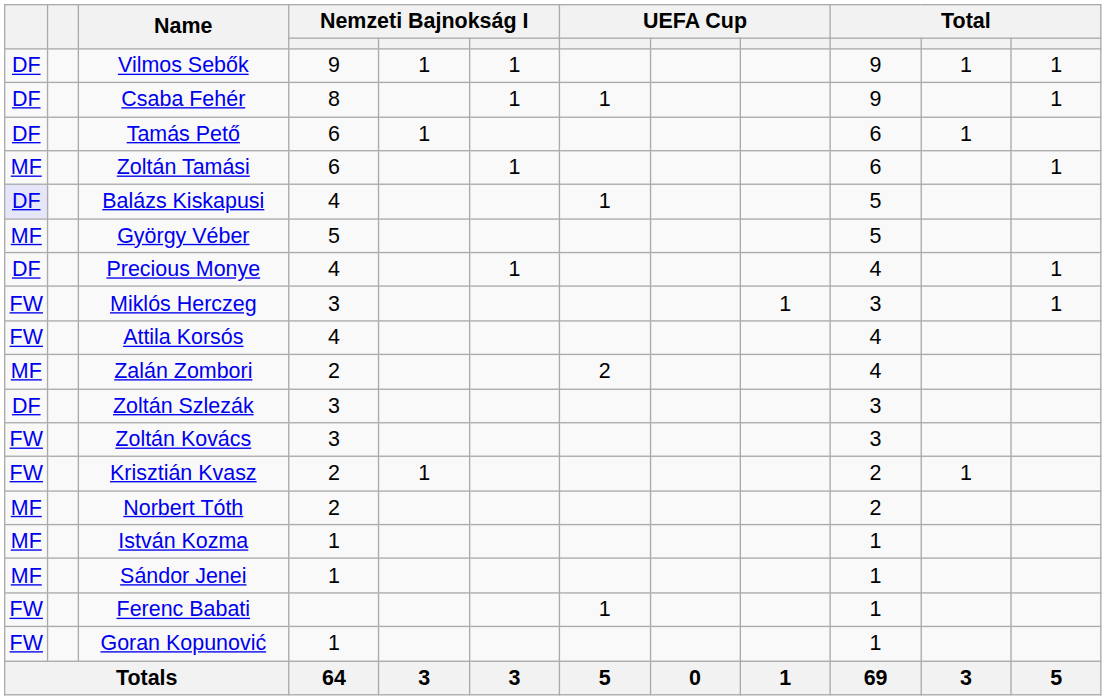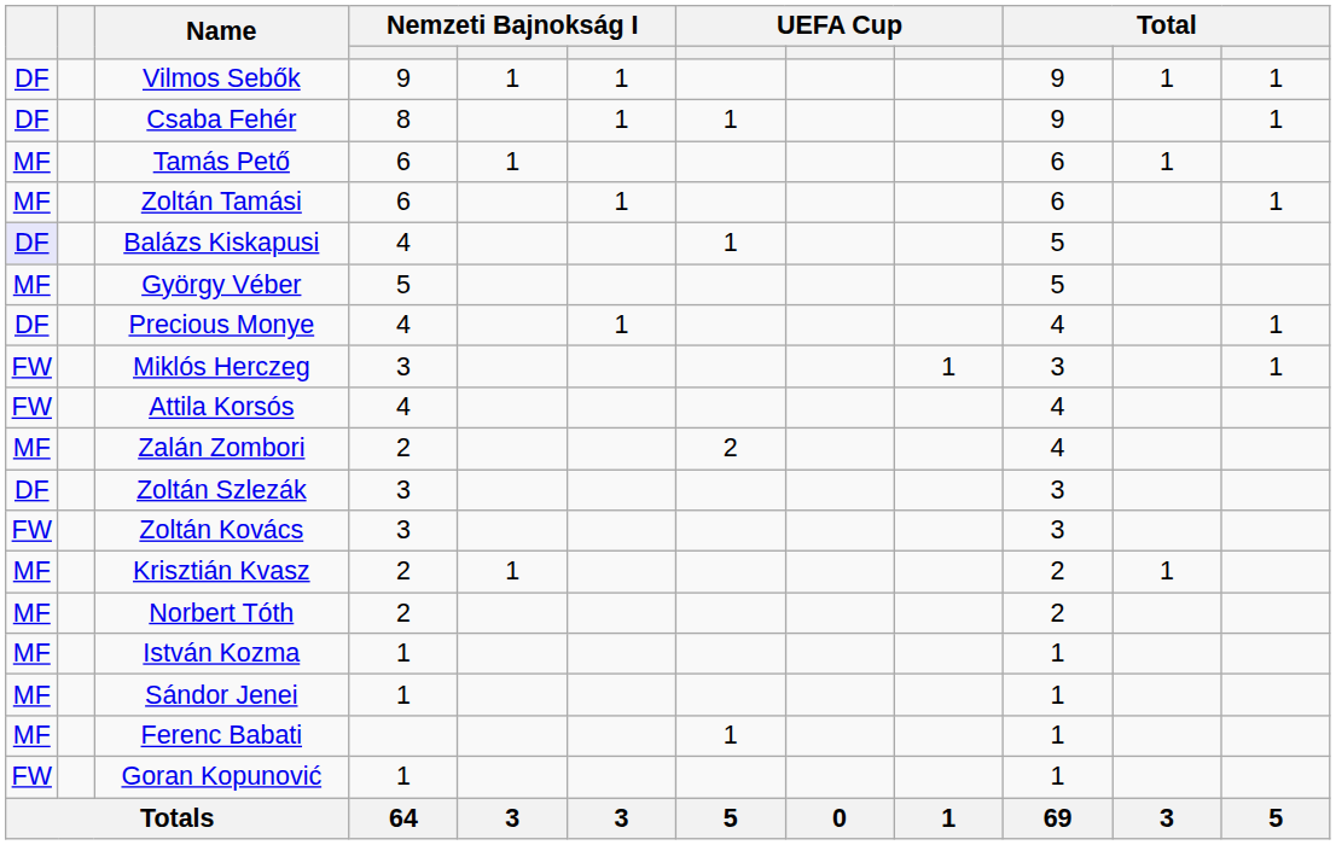 <table class="wikitable" style="text-align:center;">
 <tr>
 <th rowspan="2" width="15" align="center"><strong></strong></th>
 <th rowspan="2" width="15" align="center"><strong></strong></th>
 <th rowspan="2" width="150" align="center"><strong>Name</strong></th>
 <th colspan="3" align="center"><strong>Nemzeti Bajnokság I</strong></th>
 <th colspan="3" align="center"><strong>UEFA Cup</strong></th>
 <th colspan="3" align="center"><strong>Total</strong></th>
 </tr>
 <tr>
 <th width="60"></th>
 <th width="60"></th>
 <th width="60"></th>
 <th width="60"></th>
 <th width="60"></th>
 <th width="60"></th>
 <th width="60"></th>
 <th width="60"></th>
 <th width="60"></th>
 </tr>
 <tr>
 <td><a href='#'>DF</a></td>
 <td></td>
 <td><a href='#'>Vilmos Sebők</a></td>
 <td>9</td>
 <td>1</td>
 <td>1</td>
 <td></td>
 <td></td>
 <td></td>
 <td>9</td>
 <td>1</td>
 <td>1</td>
 </tr>
 <tr>
 <td><a href='#'>DF</a></td>
 <td></td>
 <td><a href='#'>Csaba Fehér</a></td>
 <td>8</td>
 <td></td>
 <td>1</td>
 <td>1</td>
 <td></td>
 <td></td>
 <td>9</td>
 <td></td>
 <td>1</td>
 </tr>
 <tr>
-<td><a href='#'>DF</a></td>
+<td><a href='#'>MF</a></td>
 <td></td>
 <td><a href='#'>Tamás Pető</a></td>
 <td>6</td>
 <td>1</td>
 <td></td>
 <td></td>
 <td></td>
 <td></td>
 <td>6</td>
 <td>1</td>
 <td></td>
 </tr>
 <tr>
 <td><a href='#'>MF</a></td>
 <td></td>
 <td><a href='#'>Zoltán Tamási</a></td>
 <td>6</td>
 <td></td>
 <td>1</td>
 <td></td>
 <td></td>
 <td></td>
 <td>6</td>
 <td></td>
 <td>1</td>
 </tr>
 <tr>
 <td style="background: lavender;"><a href='#'>DF</a></td>
 <td></td>
 <td><a href='#'>Balázs Kiskapusi</a></td>
 <td>4</td>
 <td></td>
 <td></td>
 <td>1</td>
 <td></td>
 <td></td>
 <td>5</td>
 <td></td>
 <td></td>
 </tr>
 <tr>
 <td><a href='#'>MF</a></td>
 <td></td>
 <td><a href='#'>György Véber</a></td>
 <td>5</td>
 <td></td>
 <td></td>
 <td></td>
 <td></td>
 <td></td>
 <td>5</td>
 <td></td>
 <td></td>
 </tr>
 <tr>
 <td><a href='#'>DF</a></td>
 <td></td>
 <td><a href='#'>Precious Monye</a></td>
 <td>4</td>
 <td></td>
 <td>1</td>
 <td></td>
 <td></td>
 <td></td>
 <td>4</td>
 <td></td>
 <td>1</td>
 </tr>
 <tr>
 <td><a href='#'>FW</a></td>
 <td></td>
 <td><a href='#'>Miklós Herczeg</a></td>
 <td>3</td>
 <td></td>
 <td></td>
 <td></td>
 <td></td>
 <td>1</td>
 <td>3</td>
 <td></td>
 <td>1</td>
 </tr>
 <tr>
 <td><a href='#'>FW</a></td>
 <td></td>
 <td><a href='#'>Attila Korsós</a></td>
 <td>4</td>
 <td></td>
 <td></td>
 <td></td>
 <td></td>
 <td></td>
 <td>4</td>
 <td></td>
 <td></td>
 </tr>
 <tr>
 <td><a href='#'>MF</a></td>
 <td></td>
 <td><a href='#'>Zalán Zombori</a></td>
 <td>2</td>
 <td></td>
 <td></td>
 <td>2</td>
 <td></td>
 <td></td>
 <td>4</td>
 <td></td>
 <td></td>
 </tr>
 <tr>
 <td><a href='#'>DF</a></td>
 <td></td>
 <td><a href='#'>Zoltán Szlezák</a></td>
 <td>3</td>
 <td></td>
 <td></td>
 <td></td>
 <td></td>
 <td></td>
 <td>3</td>
 <td></td>
 <td></td>
 </tr>
 <tr>
 <td><a href='#'>FW</a></td>
 <td></td>
 <td><a href='#'>Zoltán Kovács</a></td>
 <td>3</td>
 <td></td>
 <td></td>
 <td></td>
 <td></td>
 <td></td>
 <td>3</td>
 <td></td>
 <td></td>
 </tr>
 <tr>
-<td><a href='#'>FW</a></td>
+<td><a href='#'>MF</a></td>
 <td></td>
 <td><a href='#'>Krisztián Kvasz</a></td>
 <td>2</td>
 <td>1</td>
 <td></td>
 <td></td>
 <td></td>
 <td></td>
 <td>2</td>
 <td>1</td>
 <td></td>
 </tr>
 <tr>
 <td><a href='#'>MF</a></td>
 <td></td>
 <td><a href='#'>Norbert Tóth</a></td>
 <td>2</td>
 <td></td>
 <td></td>
 <td></td>
 <td></td>
 <td></td>
 <td>2</td>
 <td></td>
 <td></td>
 </tr>
 <tr>
 <td><a href='#'>MF</a></td>
 <td></td>
 <td><a href='#'>István Kozma</a></td>
 <td>1</td>
 <td></td>
 <td></td>
 <td></td>
 <td></td>
 <td></td>
 <td>1</td>
 <td></td>
 <td></td>
 </tr>
 <tr>
 <td><a href='#'>MF</a></td>
 <td></td>
 <td><a href='#'>Sándor Jenei</a></td>
 <td>1</td>
 <td></td>
 <td></td>
 <td></td>
 <td></td>
 <td></td>
 <td>1</td>
 <td></td>
 <td></td>
 </tr>
 <tr>
-<td><a href='#'>FW</a></td>
+<td><a href='#'>MF</a></td>
 <td></td>
 <td><a href='#'>Ferenc Babati</a></td>
 <td></td>
 <td></td>
 <td></td>
 <td>1</td>
 <td></td>
 <td></td>
 <td>1</td>
 <td></td>
 <td></td>
 </tr>
 <tr>
 <td><a href='#'>FW</a></td>
 <td></td>
 <td><a href='#'>Goran Kopunović</a></td>
 <td>1</td>
 <td></td>
 <td></td>
 <td></td>
 <td></td>
 <td></td>
 <td>1</td>
 <td></td>
 <td></td>
 </tr>
 <tr>
 <th colspan="3"><strong>Totals</strong></th>
 <th>64</th>
 <th>3</th>
 <th>3</th>
 <th>5</th>
 <th>0</th>
 <th>1</th>
 <th>69</th>
 <th>3</th>
 <th>5</th>
 </tr>
 </table>
